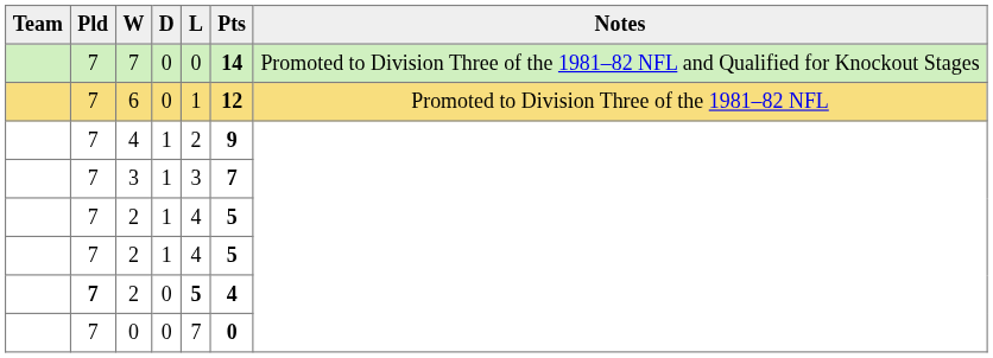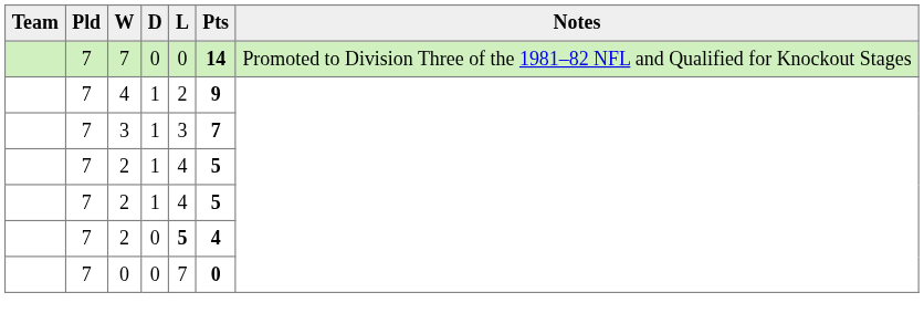 <table style=border-collapse:collapse border=1 cellspacing=0 cellpadding=5>
 <tr align=center bgcolor=#efefef>
 <th>Team</th>
 <th>Pld</th>
 <th>W</th>
 <th>D</th>
 <th>L</th>
 <th>Pts</th>
 <th>Notes</th>
 </tr>
 <tr align=center style="background:#D0F0C0;">
 <td style="text-align:left;"> </td>
 <td>7</td>
 <td>7</td>
 <td>0</td>
 <td>0</td>
 <td><strong>14</strong></td>
 <td rowspan=1>Promoted to Division Three of the <a href='#'>1981–82 NFL</a> and Qualified for Knockout Stages</td>
-</tr>
-<tr align=center style="background:#F8DE7E;">
-<td style="text-align:left;"> </td>
-<td>7</td>
-<td>6</td>
-<td>0</td>
-<td>1</td>
-<td><strong>12</strong></td>
-<td rowspan=1>Promoted to Division Three of the <a href='#'>1981–82 NFL</a></td>
 </tr>
 <tr align=center style="background:#FFFFFF;">
 <td style="text-align:left;"> </td>
 <td>7</td>
 <td>4</td>
 <td>1</td>
 <td>2</td>
 <td><strong>9</strong></td>
 <td rowspan=6></td>
 </tr>
 <tr align=center style="background:#FFFFFF;">
 <td style="text-align:left;"> </td>
 <td>7</td>
 <td>3</td>
 <td>1</td>
 <td>3</td>
 <td><strong>7</strong></td>
 </tr>
 <tr align=center style="background:#FFFFFF;">
 <td style="text-align:left;"> </td>
 <td>7</td>
 <td>2</td>
 <td>1</td>
 <td>4</td>
 <td><strong>5</strong></td>
 </tr>
 <tr align=center style="background:#FFFFFF;">
 <td style="text-align:left;"> </td>
 <td>7</td>
 <td>2</td>
 <td>1</td>
 <td>4</td>
 <td><strong>5</strong></td>
 </tr>
 <tr align=center style="background:#FFFFFF;">
 <td style="text-align:left;"> </td>
-<td><strong>7</strong></td>
+<td>7</td>
 <td>2</td>
 <td>0</td>
 <td><strong>5</strong></td>
 <td><strong>4</strong></td>
 </tr>
 <tr align=center style="background:#FFFFFF;">
 <td style="text-align:left;"> </td>
 <td>7</td>
 <td>0</td>
 <td>0</td>
 <td>7</td>
 <td><strong>0</strong></td>
 </tr>
 </table>
